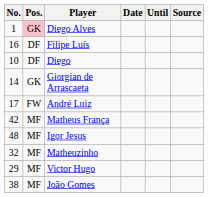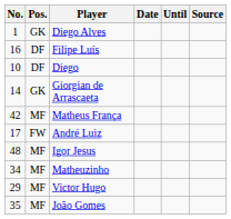 <table class="wikitable" style="width:50%; text-align:center; font-size:95%; text-align:left">
 <tr>
 <th>No.</th>
 <th>Pos.</th>
 <th>Player</th>
 <th>Date</th>
 <th>Until</th>
 <th>Source</th>
 </tr>
 <tr>
 <td style="text-align:center;">1</td>
-<td style="background: pink; text-align:center;">GK</td>
+<td style="text-align:center;">GK</td>
 <td> <a href='#'>Diego Alves</a></td>
 <td></td>
 <td></td>
 <td style="text-align:center;"></td>
 </tr>
 <tr>
 <td style="text-align:center;">16</td>
 <td style="text-align:center;">DF</td>
 <td> <a href='#'>Filipe Luís</a></td>
 <td></td>
 <td></td>
 <td style="text-align:center;"></td>
 </tr>
 <tr>
 <td style="text-align:center;">10</td>
 <td style="text-align:center;">DF</td>
 <td> <a href='#'>Diego</a></td>
 <td></td>
 <td></td>
 <td style="text-align:center;"></td>
 </tr>
 <tr>
 <td style="text-align:center;">14</td>
 <td style="text-align:center;">GK</td>
 <td> <a href='#'>Giorgian de Arrascaeta</a></td>
 <td></td>
 <td></td>
 <td style="text-align:center;"></td>
 </tr>
 <tr>
-<td style="text-align:center;">17</td>
-<td style="text-align:center;">FW</td>
-<td> <a href='#'>André Luiz</a></td>
+<td style="text-align:center;">42</td>
+<td style="text-align:center;">MF</td>
+<td> <a href='#'>Matheus França</a></td>
 <td></td>
 <td></td>
 <td style="text-align:center;"></td>
 </tr>
 <tr>
-<td style="text-align:center;">42</td>
-<td style="text-align:center;">MF</td>
-<td> <a href='#'>Matheus França</a></td>
+<td style="text-align:center;">17</td>
+<td style="text-align:center;">FW</td>
+<td> <a href='#'>André Luiz</a></td>
 <td></td>
 <td></td>
 <td style="text-align:center;"></td>
 </tr>
 <tr>
 <td style="text-align:center;">48</td>
 <td style="text-align:center;">MF</td>
 <td> <a href='#'>Igor Jesus</a></td>
 <td></td>
 <td></td>
 <td style="text-align:center;"></td>
 </tr>
 <tr>
-<td style="text-align:center;">32</td>
+<td style="text-align:center;">34</td>
 <td style="text-align:center;">MF</td>
 <td> <a href='#'>Matheuzinho</a></td>
 <td></td>
 <td></td>
 <td style="text-align:center;"></td>
 </tr>
 <tr>
 <td style="text-align:center;">29</td>
 <td style="text-align:center;">MF</td>
 <td> <a href='#'>Victor Hugo</a></td>
 <td></td>
 <td></td>
 <td style="text-align:center;"></td>
 </tr>
 <tr>
-<td style="text-align:center;">38</td>
+<td style="text-align:center;">35</td>
 <td style="text-align:center;">MF</td>
 <td> <a href='#'>João Gomes</a></td>
 <td></td>
 <td></td>
 <td style="text-align:center;"></td>
 </tr>
 </table>
